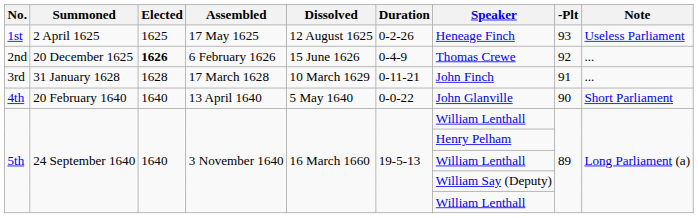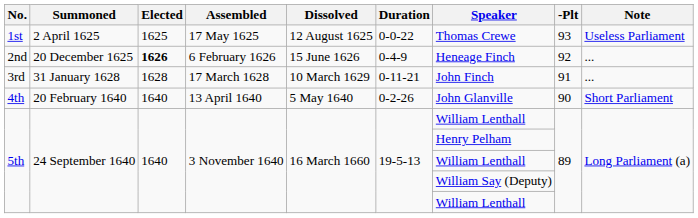 <table class="wikitable">
 <tr>
 <th>No.</th>
 <th>Summoned</th>
 <th>Elected</th>
 <th>Assembled</th>
 <th>Dissolved</th>
 <th>Duration</th>
 <th><a href='#'>Speaker</a></th>
 <th>-Plt</th>
 <th>Note</th>
 </tr>
 <tr>
 <td><a href='#'>1st</a></td>
 <td>2 April 1625</td>
 <td>1625</td>
 <td>17 May 1625</td>
 <td>12 August 1625</td>
-<td>0-2-26</td>
-<td><a href='#'>Heneage Finch</a></td>
+<td>0-0-22</td>
+<td><a href='#'>Thomas Crewe</a></td>
 <td>93</td>
 <td><a href='#'>Useless Parliament</a></td>
 </tr>
 <tr>
 <td>2nd</td>
 <td>20 December 1625</td>
 <td><strong>1626</strong></td>
 <td>6 February 1626</td>
 <td>15 June 1626</td>
 <td>0-4-9</td>
-<td><a href='#'>Thomas Crewe</a></td>
+<td><a href='#'>Heneage Finch</a></td>
 <td>92</td>
 <td>...</td>
 </tr>
 <tr>
 <td>3rd</td>
 <td>31 January 1628</td>
 <td>1628</td>
 <td>17 March 1628</td>
 <td>10 March 1629</td>
 <td>0-11-21</td>
 <td><a href='#'>John Finch</a></td>
 <td>91</td>
 <td>...</td>
 </tr>
 <tr>
 <td><a href='#'>4th</a></td>
 <td>20 February 1640</td>
 <td>1640</td>
 <td>13 April 1640</td>
 <td>5 May 1640</td>
-<td>0-0-22</td>
+<td>0-2-26</td>
 <td><a href='#'>John Glanville</a></td>
 <td>90</td>
 <td><a href='#'>Short Parliament</a></td>
 </tr>
 <tr>
 <td rowspan="5"><a href='#'>5th</a></td>
 <td rowspan="5">24 September 1640</td>
 <td rowspan="5">1640</td>
 <td rowspan="5">3 November 1640</td>
 <td rowspan="5">16 March 1660</td>
 <td rowspan="5">19-5-13</td>
 <td><a href='#'>William Lenthall</a></td>
 <td rowspan="5">89</td>
 <td rowspan="5"><a href='#'>Long Parliament</a> (a)</td>
 </tr>
 <tr>
 <td><a href='#'>Henry Pelham</a></td>
 </tr>
 <tr>
 <td><a href='#'>William Lenthall</a></td>
 </tr>
 <tr>
 <td><a href='#'>William Say</a> (Deputy)</td>
 </tr>
 <tr>
 <td><a href='#'>William Lenthall</a></td>
 </tr>
 </table>
